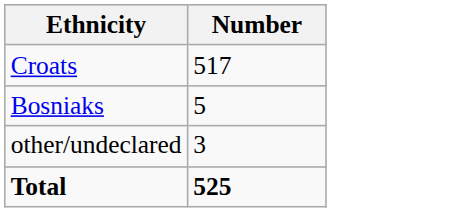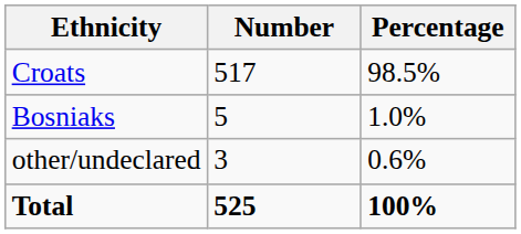 <table class="wikitable">
 <tr>
 <th width="100px">Ethnicity</th>
 <th width="80px">Number</th>
+<th width="80px">Percentage</th>
 </tr>
 <tr>
 <td><a href='#'>Croats</a></td>
 <td>517</td>
+<td>98.5%</td>
 </tr>
 <tr>
 <td><a href='#'>Bosniaks</a></td>
 <td>5</td>
+<td>1.0%</td>
 </tr>
 <tr>
 <td>other/undeclared</td>
 <td>3</td>
+<td>0.6%</td>
 </tr>
 <tr>
 <td><strong>Total</strong></td>
 <td><strong>525</strong></td>
+<td><strong>100%</strong></td>
 </tr>
 </table>
